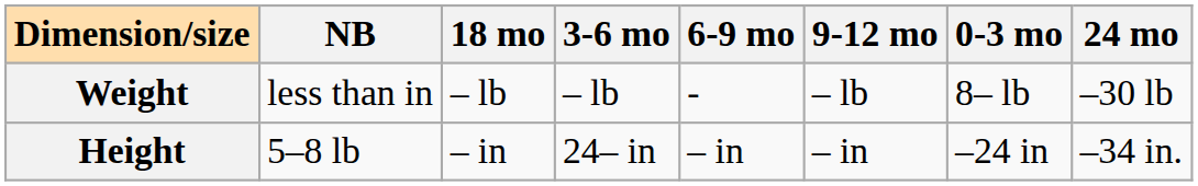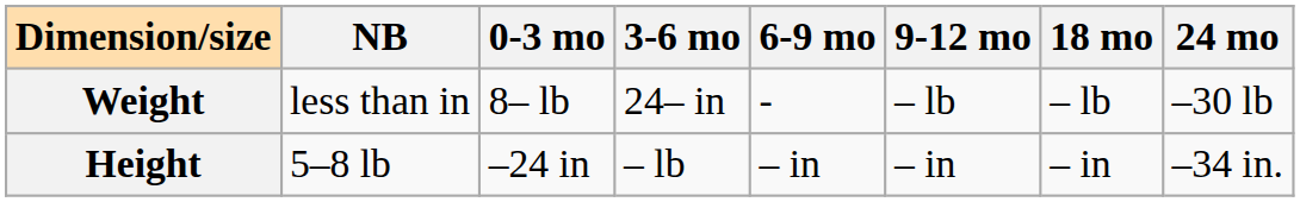 <table class="wikitable">
 <tr>
 <th style="background:#ffdead;">Dimension/size</th>
 <th>NB</th>
-<th>18 mo</th>
+<th>0-3 mo</th>
 <th>3-6 mo</th>
 <th>6-9 mo</th>
 <th>9-12 mo</th>
-<th>0-3 mo</th>
+<th>18 mo</th>
 <th>24 mo</th>
 </tr>
 <tr>
 <th>Weight</th>
 <td>less than  in</td>
+<td>8– lb</td>
+<td>24– in</td>
+<td>-</td>
 <td>– lb</td>
 <td>– lb</td>
-<td>-</td>
-<td>– lb</td>
-<td>8– lb</td>
 <td>–30 lb</td>
 </tr>
 <tr>
 <th>Height</th>
 <td>5–8 lb</td>
-<td>– in</td>
-<td>24– in</td>
+<td>–24 in</td>
+<td>– lb</td>
 <td>– in</td>
 <td>– in</td>
-<td>–24 in</td>
+<td>– in</td>
 <td>–34 in.</td>
 </tr>
 </table>
